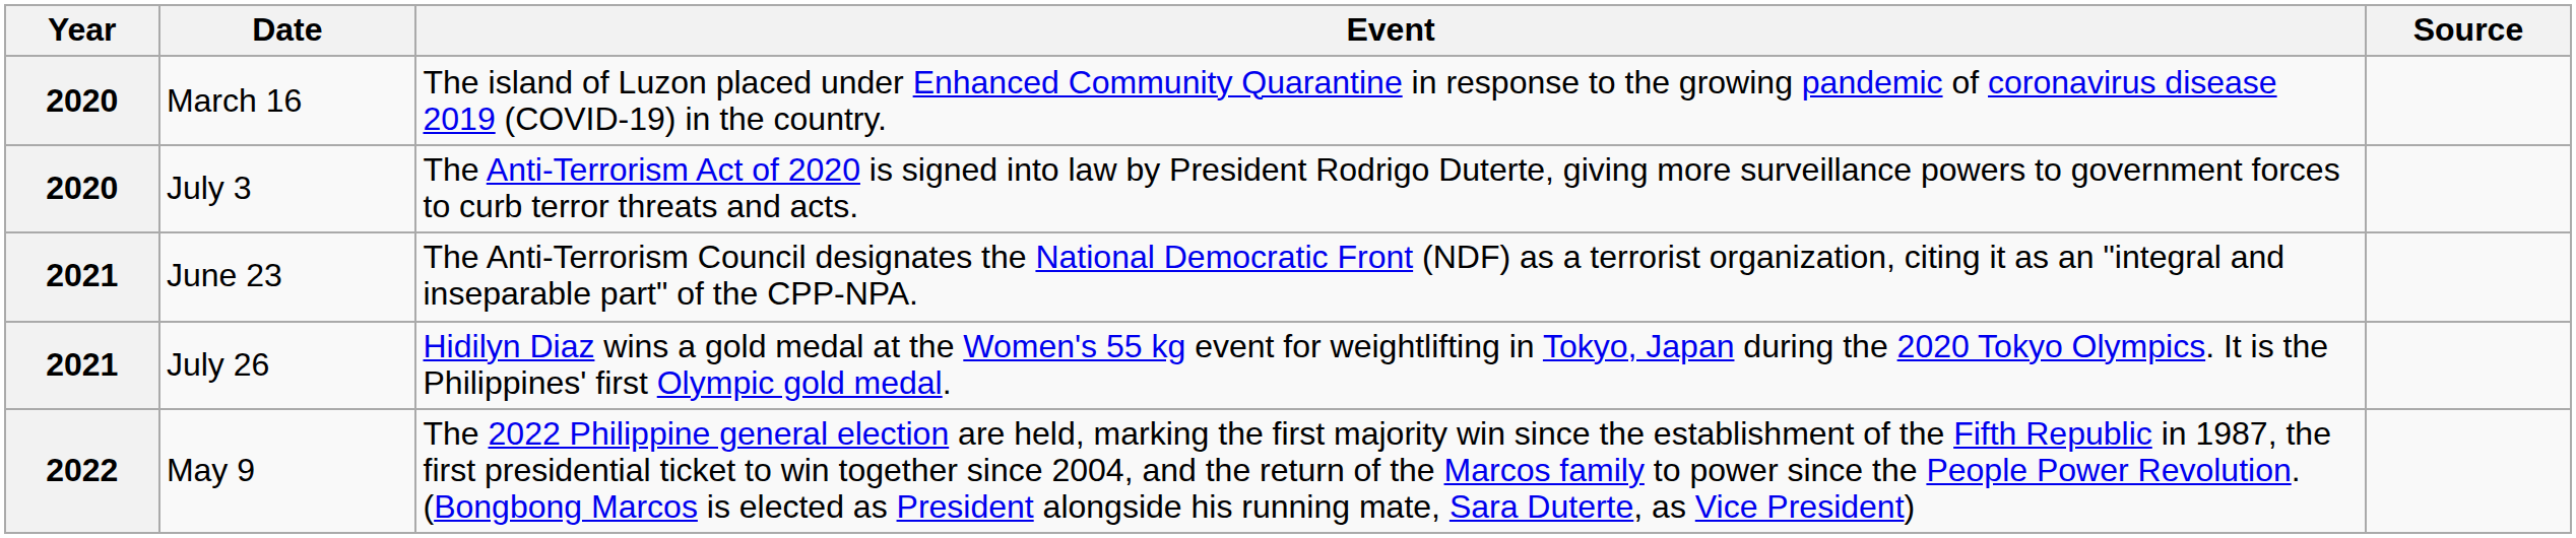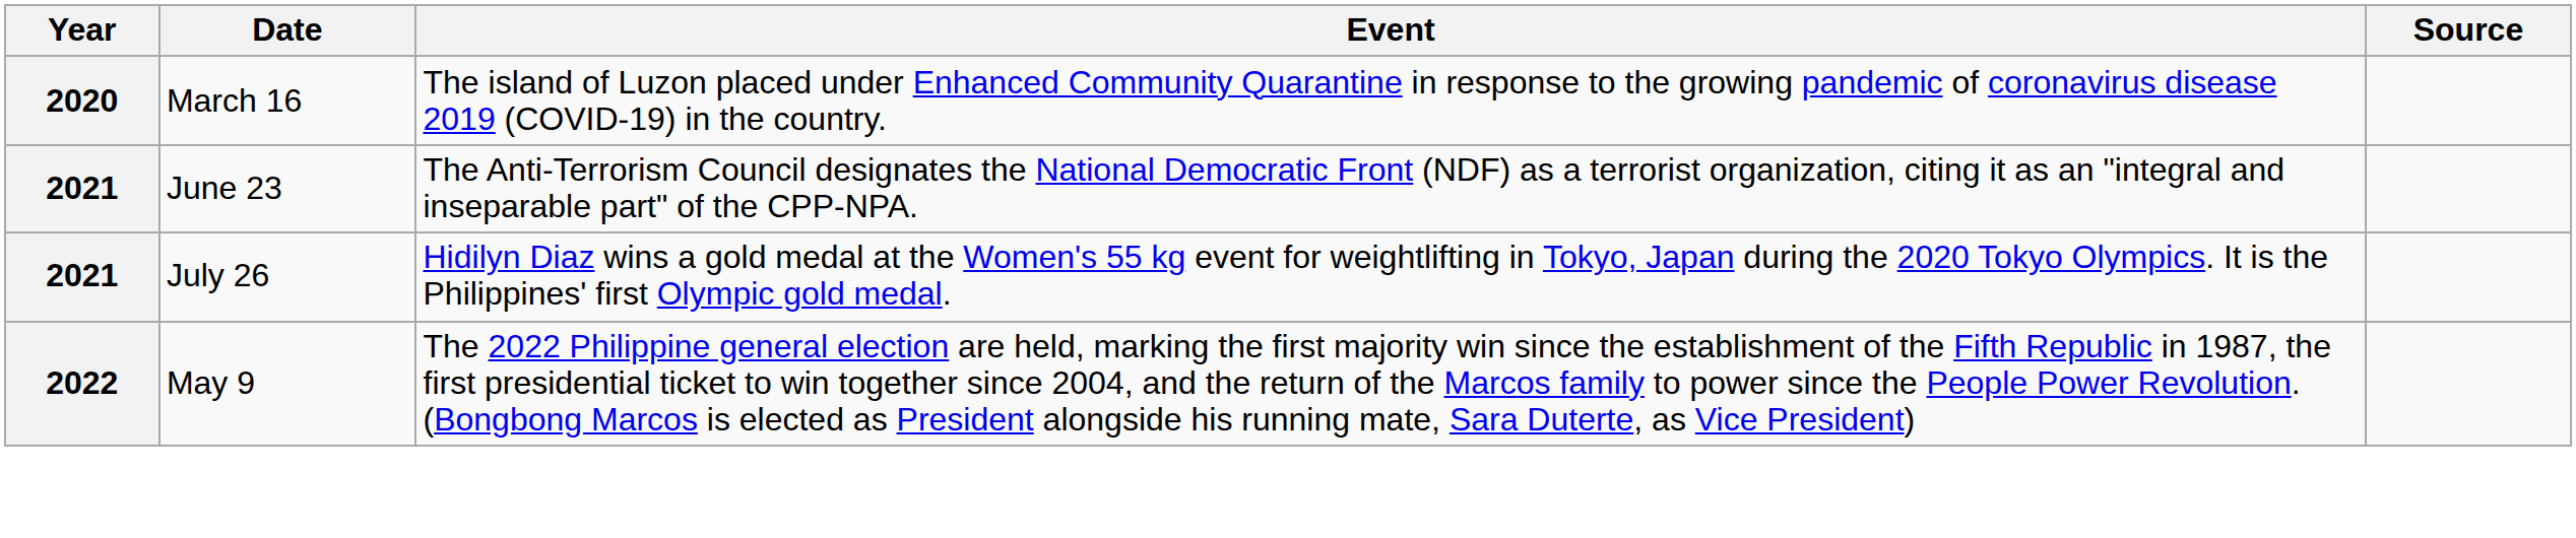 <table class="wikitable toptextcells" style="width:100%;">
 <tr>
 <th scope="col" style="width:6%;">Year</th>
 <th scope="col" style="width:10%;">Date</th>
 <th scope="col">Event</th>
 <th scope="col" style="width:8%;">Source</th>
 </tr>
 <tr>
 <th scope="row">2020</th>
 <td>March 16</td>
 <td>The island of Luzon placed under <a href='#'>Enhanced Community Quarantine</a> in response to the growing <a href='#'>pandemic</a> of <a href='#'>coronavirus disease 2019</a> (COVID-19) in the country.</td>
-<td></td>
-</tr>
-<tr>
-<th scope="row">2020</th>
-<td>July 3</td>
-<td>The <a href='#'>Anti-Terrorism Act of 2020</a> is signed into law by President Rodrigo Duterte, giving more surveillance powers to government forces to curb terror threats and acts.</td>
 <td></td>
 </tr>
 <tr>
 <th scope="row">2021</th>
 <td>June 23</td>
 <td>The Anti-Terrorism Council designates the <a href='#'>National Democratic Front</a> (NDF) as a terrorist organization, citing it as an "integral and inseparable part" of the CPP-NPA.</td>
 <td></td>
 </tr>
 <tr>
 <th scope="row">2021</th>
 <td>July 26</td>
 <td><a href='#'>Hidilyn Diaz</a> wins a gold medal at the <a href='#'>Women's 55 kg</a> event for weightlifting in <a href='#'>Tokyo, Japan</a> during the <a href='#'>2020 Tokyo Olympics</a>. It is the Philippines' first <a href='#'>Olympic gold medal</a>.</td>
 <td></td>
 </tr>
 <tr>
 <th scope="row">2022</th>
 <td>May 9</td>
 <td>The <a href='#'>2022 Philippine general election</a> are held, marking the first majority win since the establishment of the <a href='#'>Fifth Republic</a> in 1987, the first presidential ticket to win together since 2004, and the return of the <a href='#'>Marcos family</a> to power since the <a href='#'>People Power Revolution</a>. (<a href='#'>Bongbong Marcos</a> is elected as <a href='#'>President</a> alongside his running mate, <a href='#'>Sara Duterte</a>, as <a href='#'>Vice President</a>)</td>
 <td></td>
 </tr>
 <tr>
 </tr>
 </table>
